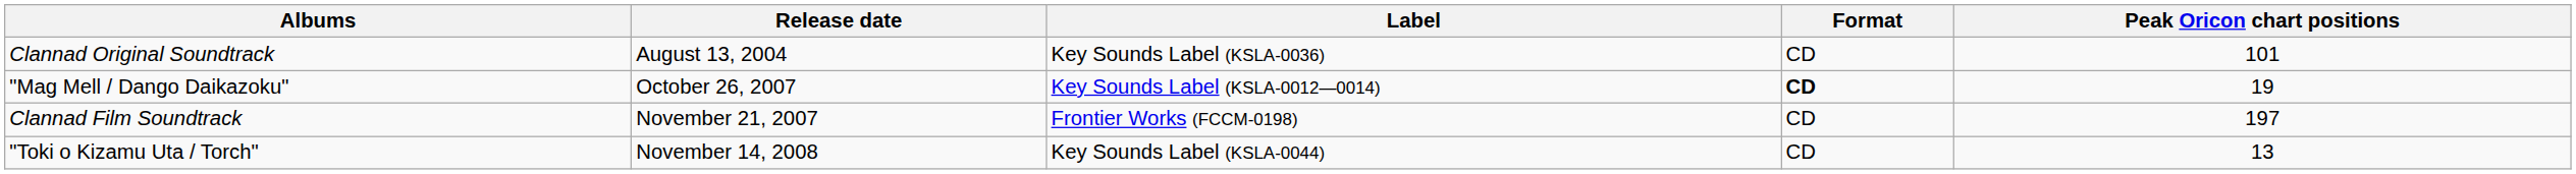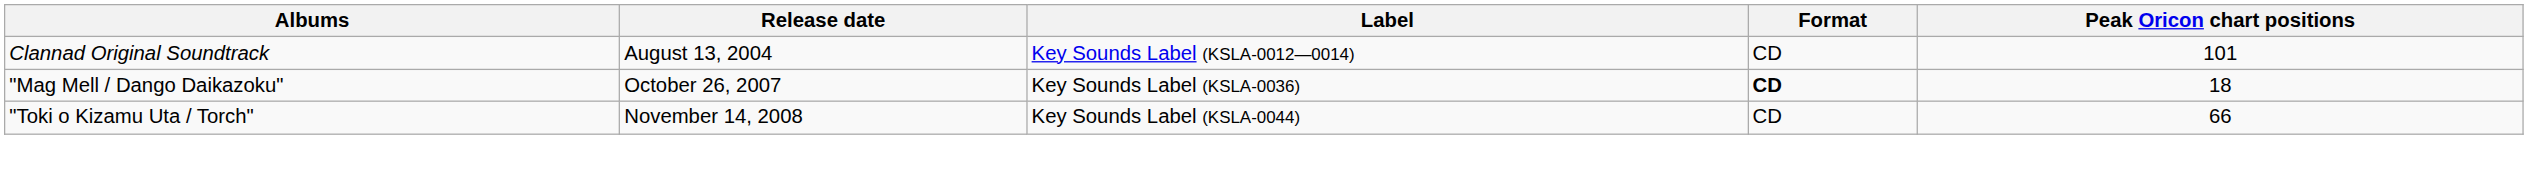 <table class="wikitable" width="100%">
 <tr>
 <th rowspan="1">Albums</th>
 <th rowspan="1">Release date</th>
 <th rowspan="1">Label</th>
 <th rowspan="1">Format</th>
 <th colspan="1">Peak <a href='#'>Oricon</a> chart positions</th>
 </tr>
 <tr>
 <td align="left"><em>Clannad Original Soundtrack</em></td>
 <td>August 13, 2004</td>
-<td>Key Sounds Label <small>(KSLA-0036)</small></td>
+<td><a href='#'>Key Sounds Label</a> <small>(KSLA-0012—0014)</small></td>
 <td>CD</td>
 <td align="center">101</td>
 </tr>
 <tr>
 <td align="left">"Mag Mell / Dango Daikazoku"</td>
 <td>October 26, 2007</td>
-<td><a href='#'>Key Sounds Label</a> <small>(KSLA-0012—0014)</small></td>
+<td>Key Sounds Label <small>(KSLA-0036)</small></td>
 <td><strong>CD</strong></td>
-<td align="center">19</td>
-</tr>
-<tr>
-<td align="left"><em>Clannad Film Soundtrack</em></td>
-<td>November 21, 2007</td>
-<td><a href='#'>Frontier Works</a> <small>(FCCM-0198)</small></td>
-<td>CD</td>
-<td align="center">197</td>
+<td align="center">18</td>
 </tr>
 <tr>
 <td align="left">"Toki o Kizamu Uta / Torch"</td>
 <td>November 14, 2008</td>
 <td>Key Sounds Label <small>(KSLA-0044)</small></td>
 <td>CD</td>
-<td align="center">13</td>
+<td align="center">66</td>
 </tr>
 </table>
